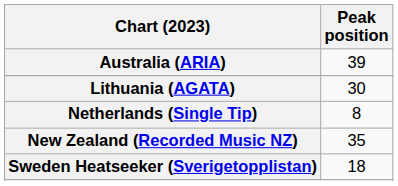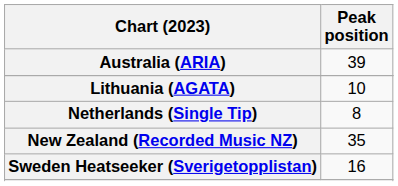 <table class="wikitable sortable plainrowheaders" style="text-align:center">
 <tr>
 <th scope="col">Chart (2023)</th>
 <th scope="col">Peak<br>position</th>
 </tr>
 <tr>
 <th scope="row">Australia (<a href='#'>ARIA</a>)</th>
 <td>39</td>
 </tr>
 <tr>
 </tr>
 <tr>
 </tr>
 <tr>
 </tr>
 <tr>
 <th scope="row">Lithuania (<a href='#'>AGATA</a>)</th>
-<td>30</td>
+<td>10</td>
 </tr>
 <tr>
 <th scope="row">Netherlands (<a href='#'>Single Tip</a>)</th>
 <td>8</td>
 </tr>
 <tr>
 <th scope="row">New Zealand (<a href='#'>Recorded Music NZ</a>)</th>
 <td>35</td>
 </tr>
 <tr>
 <th scope="row">Sweden Heatseeker (<a href='#'>Sverigetopplistan</a>)</th>
-<td>18</td>
+<td>16</td>
 </tr>
 <tr>
 </tr>
 <tr>
 </tr>
 <tr>
 </tr>
 <tr>
 </tr>
 <tr>
 </tr>
 <tr>
 </tr>
 </table>
